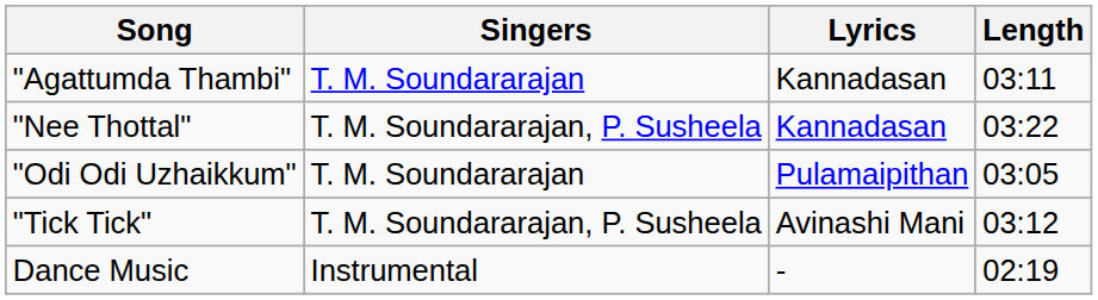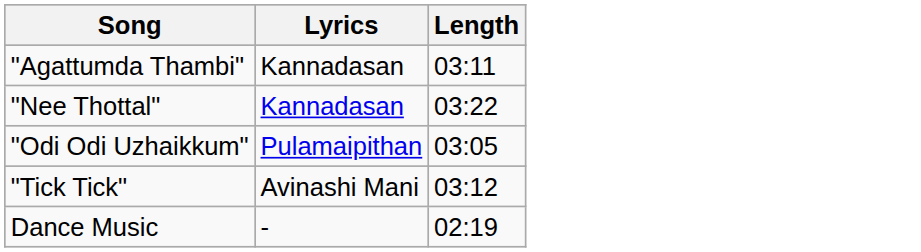 <table class="wikitable" style="font-size:95%;">
 <tr>
 <th>Song</th>
-<th>Singers</th>
 <th>Lyrics</th>
 <th>Length</th>
 </tr>
 <tr>
 <td>"Agattumda Thambi"</td>
-<td><a href='#'>T. M. Soundararajan</a></td>
 <td>Kannadasan</td>
 <td>03:11</td>
 </tr>
 <tr>
 <td>"Nee Thottal"</td>
-<td>T. M. Soundararajan, <a href='#'>P. Susheela</a></td>
 <td><a href='#'>Kannadasan</a></td>
 <td>03:22</td>
 </tr>
 <tr>
 <td>"Odi Odi Uzhaikkum"</td>
-<td>T. M. Soundararajan</td>
 <td><a href='#'>Pulamaipithan</a></td>
 <td>03:05</td>
 </tr>
 <tr>
 <td>"Tick Tick"</td>
-<td>T. M. Soundararajan, P. Susheela</td>
 <td>Avinashi Mani</td>
 <td>03:12</td>
 </tr>
 <tr>
 <td>Dance Music</td>
-<td>Instrumental</td>
 <td>-</td>
 <td>02:19</td>
 </tr>
 </table>
